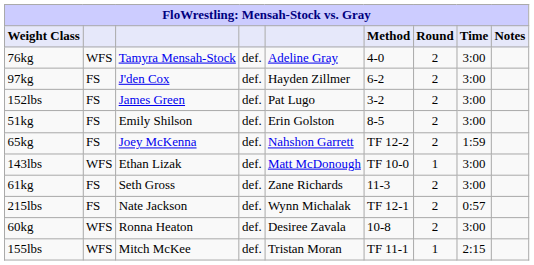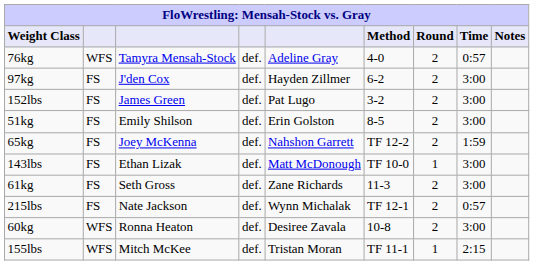 <table class="wikitable" style="font-size: 80%;">
 <tr>
 <th colspan="9" style="background-color: #ccf; color: #000080; text-align: center;"><strong>FloWrestling: Mensah-Stock vs. Gray</strong></th>
 </tr>
 <tr>
 <th colspan="1" style="background-color: #E6E8FA; color: #000000; text-align: center;">Weight Class</th>
 <th colspan="1" style="background-color: #E6E8FA; color: #000000; text-align: center;"></th>
 <th colspan="1" style="background-color: #E6E8FA; color: #000000; text-align: center;"></th>
 <th colspan="1" style="background-color: #E6E8FA; color: #000000; text-align: center;"></th>
 <th colspan="1" style="background-color: #E6E8FA; color: #000000; text-align: center;"></th>
 <th colspan="1" style="background-color: #E6E8FA; color: #000000; text-align: center;">Method</th>
 <th colspan="1" style="background-color: #E6E8FA; color: #000000; text-align: center;">Round</th>
 <th colspan="1" style="background-color: #E6E8FA; color: #000000; text-align: center;">Time</th>
 <th colspan="1" style="background-color: #E6E8FA; color: #000000; text-align: center;">Notes</th>
 </tr>
 <tr>
 <td>76kg</td>
 <td>WFS</td>
 <td> <a href='#'>Tamyra Mensah-Stock</a></td>
 <td>def.</td>
 <td> <a href='#'>Adeline Gray</a></td>
 <td>4-0</td>
 <td align="center">2</td>
-<td align="center">3:00</td>
+<td align="center">0:57</td>
 <td></td>
 </tr>
 <tr>
 <td>97kg</td>
 <td>FS</td>
 <td> <a href='#'>J'den Cox</a></td>
 <td>def.</td>
 <td> Hayden Zillmer</td>
 <td>6-2</td>
 <td align="center">2</td>
 <td align="center">3:00</td>
 <td></td>
 </tr>
 <tr>
 <td>152lbs</td>
 <td>FS</td>
 <td> <a href='#'>James Green</a></td>
 <td>def.</td>
 <td> Pat Lugo</td>
 <td>3-2</td>
 <td align="center">2</td>
 <td align="center">3:00</td>
 <td></td>
 </tr>
 <tr>
 <td>51kg</td>
 <td>FS</td>
 <td> Emily Shilson</td>
 <td>def.</td>
 <td> Erin Golston</td>
 <td>8-5</td>
 <td align="center">2</td>
 <td align="center">3:00</td>
 <td></td>
 </tr>
 <tr>
 <td>65kg</td>
 <td>FS</td>
 <td> <a href='#'>Joey McKenna</a></td>
 <td>def.</td>
 <td> <a href='#'>Nahshon Garrett</a></td>
 <td>TF 12-2</td>
 <td align="center">2</td>
 <td align="center">1:59</td>
 <td></td>
 </tr>
 <tr>
 <td>143lbs</td>
-<td>WFS</td>
+<td>FS</td>
 <td> Ethan Lizak</td>
 <td>def.</td>
 <td> <a href='#'>Matt McDonough</a></td>
 <td>TF 10-0</td>
 <td align="center">1</td>
 <td align="center">3:00</td>
 <td></td>
 </tr>
 <tr>
 <td>61kg</td>
 <td>FS</td>
 <td> Seth Gross</td>
 <td>def.</td>
 <td> Zane Richards</td>
 <td>11-3</td>
 <td align="center">2</td>
 <td align="center">3:00</td>
 <td></td>
 </tr>
 <tr>
 <td>215lbs</td>
 <td>FS</td>
 <td> Nate Jackson</td>
 <td>def.</td>
 <td> Wynn Michalak</td>
 <td>TF 12-1</td>
 <td align="center">2</td>
 <td align="center">0:57</td>
 <td></td>
 </tr>
 <tr>
 <td>60kg</td>
 <td>WFS</td>
 <td> Ronna Heaton</td>
 <td>def.</td>
 <td> Desiree Zavala</td>
 <td>10-8</td>
 <td align="center">2</td>
 <td align="center">3:00</td>
 <td></td>
 </tr>
 <tr>
 <td>155lbs</td>
 <td>WFS</td>
 <td> Mitch McKee</td>
 <td>def.</td>
 <td> Tristan Moran</td>
 <td>TF 11-1</td>
 <td align="center">1</td>
 <td align="center">2:15</td>
 <td></td>
 </tr>
 </table>
